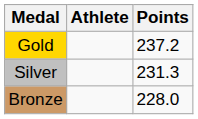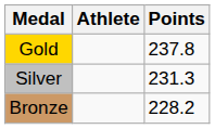 <table class="wikitable">
 <tr>
 <th>Medal</th>
 <th>Athlete</th>
 <th>Points</th>
 </tr>
 <tr>
 <td style="text-align:center;background-color:gold;">Gold</td>
 <td></td>
-<td>237.2</td>
+<td>237.8</td>
 </tr>
 <tr>
 <td style="text-align:center;background-color:silver;">Silver</td>
 <td></td>
 <td>231.3</td>
 </tr>
 <tr>
 <td style="text-align:center;background-color:#CC9966;">Bronze</td>
 <td></td>
-<td>228.0</td>
+<td>228.2</td>
 </tr>
 </table>
